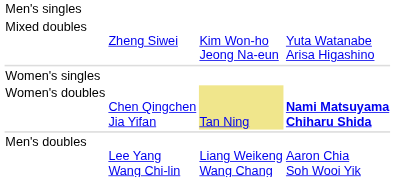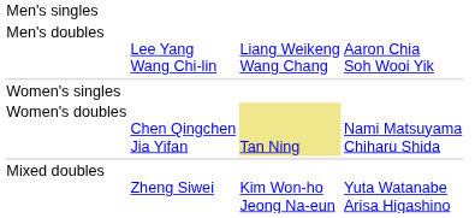 <table>
 <tr>
 <td>Men's singles<br></td>
 <td></td>
 <td></td>
 <td></td>
 </tr>
 <tr valign=top>
-<td>Mixed doubles<br></td>
-<td><br><a href='#'>Zheng Siwei</a><br></td>
-<td><br><a href='#'>Kim Won-ho</a><br><a href='#'>Jeong Na-eun</a></td>
-<td><br><a href='#'>Yuta Watanabe</a><br><a href='#'>Arisa Higashino</a></td>
+<td>Men's doubles<br></td>
+<td><br><a href='#'>Lee Yang</a><br><a href='#'>Wang Chi-lin</a></td>
+<td><br><a href='#'>Liang Weikeng</a><br><a href='#'>Wang Chang</a></td>
+<td><br><a href='#'>Aaron Chia</a><br><a href='#'>Soh Wooi Yik</a></td>
 </tr>
 <tr bgcolor=#ddd>
 <td colspan=4></td>
 </tr>
 <tr>
 <td>Women's singles<br></td>
 <td></td>
 <td></td>
 <td></td>
 </tr>
 <tr valign=top>
 <td>Women's doubles<br></td>
 <td><br><a href='#'>Chen Qingchen</a><br><a href='#'>Jia Yifan</a></td>
 <td style="background: khaki;"><br><br><a href='#'>Tan Ning</a></td>
-<td><strong><br><a href='#'>Nami Matsuyama</a><br><a href='#'>Chiharu Shida</a></strong></td>
+<td><br><a href='#'>Nami Matsuyama</a><br><a href='#'>Chiharu Shida</a></td>
 </tr>
 <tr bgcolor=#ddd>
 <td colspan=4></td>
 </tr>
 <tr valign=top>
-<td>Men's doubles<br></td>
-<td><br><a href='#'>Lee Yang</a><br><a href='#'>Wang Chi-lin</a></td>
-<td><br><a href='#'>Liang Weikeng</a><br><a href='#'>Wang Chang</a></td>
-<td><br><a href='#'>Aaron Chia</a><br><a href='#'>Soh Wooi Yik</a></td>
+<td>Mixed doubles<br></td>
+<td><br><a href='#'>Zheng Siwei</a><br></td>
+<td><br><a href='#'>Kim Won-ho</a><br><a href='#'>Jeong Na-eun</a></td>
+<td><br><a href='#'>Yuta Watanabe</a><br><a href='#'>Arisa Higashino</a></td>
 </tr>
 </table>
